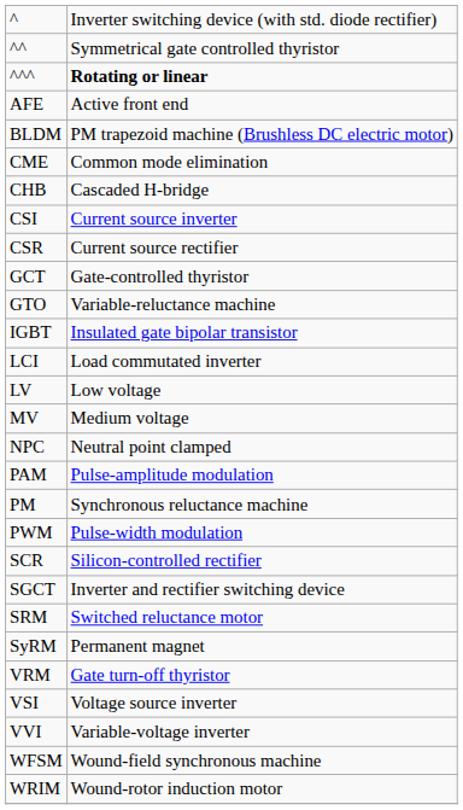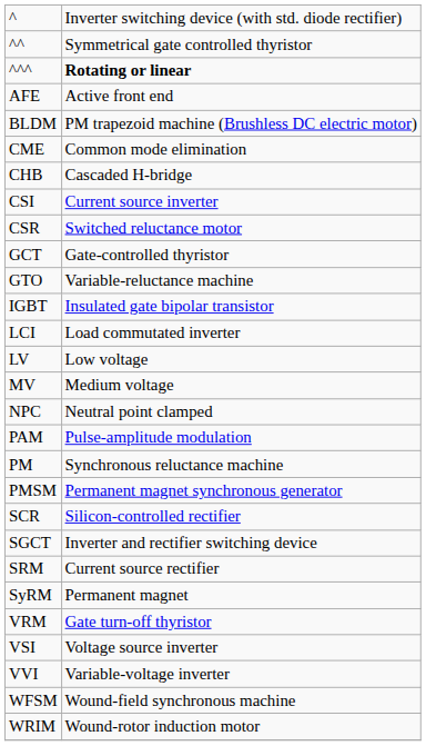 <table class="wikitable"|style=font-size:50%;line-height:50%>
 <tr>
 <td>^</td>
 <td>Inverter switching device (with std. diode rectifier)</td>
 </tr>
 <tr>
 <td>^^</td>
 <td>Symmetrical gate controlled thyristor</td>
 </tr>
 <tr>
 <td>^^^</td>
 <td><strong>Rotating or linear</strong></td>
 </tr>
 <tr>
 <td>AFE</td>
 <td>Active front end</td>
 </tr>
 <tr>
 <td>BLDM</td>
 <td>PM trapezoid machine (<a href='#'>Brushless DC electric motor</a>)</td>
 </tr>
 <tr>
 <td>CME</td>
 <td>Common mode elimination</td>
 </tr>
 <tr>
 <td>CHB</td>
 <td>Cascaded H-bridge</td>
 </tr>
 <tr>
 <td>CSI</td>
 <td><a href='#'>Current source inverter</a></td>
 </tr>
 <tr>
 <td>CSR</td>
-<td>Current source rectifier</td>
+<td><a href='#'>Switched reluctance motor</a></td>
 </tr>
 <tr>
 <td>GCT</td>
 <td>Gate-controlled thyristor</td>
 </tr>
 <tr>
 <td>GTO</td>
 <td>Variable-reluctance machine</td>
 </tr>
 <tr>
 <td>IGBT</td>
 <td><a href='#'>Insulated gate bipolar transistor</a></td>
 </tr>
 <tr>
 <td>LCI</td>
 <td>Load commutated inverter</td>
 </tr>
 <tr>
 <td>LV</td>
 <td>Low voltage</td>
 </tr>
 <tr>
 <td>MV</td>
 <td>Medium voltage</td>
 </tr>
 <tr>
 <td>NPC</td>
 <td>Neutral point clamped</td>
 </tr>
 <tr>
 <td>PAM</td>
 <td><a href='#'>Pulse-amplitude modulation</a></td>
 </tr>
 <tr>
 <td>PM</td>
 <td>Synchronous reluctance machine</td>
 </tr>
 <tr>
-<td>PWM</td>
-<td><a href='#'>Pulse-width modulation</a></td>
+<td>PMSM</td>
+<td><a href='#'>Permanent magnet synchronous generator</a></td>
 </tr>
 <tr>
 <td>SCR</td>
 <td><a href='#'>Silicon-controlled rectifier</a></td>
 </tr>
 <tr>
 <td>SGCT</td>
 <td>Inverter and rectifier switching device</td>
 </tr>
 <tr>
 <td>SRM</td>
-<td><a href='#'>Switched reluctance motor</a></td>
+<td>Current source rectifier</td>
 </tr>
 <tr>
 <td>SyRM</td>
 <td>Permanent magnet</td>
 </tr>
 <tr>
 <td>VRM</td>
 <td><a href='#'>Gate turn-off thyristor</a></td>
 </tr>
 <tr>
 <td>VSI</td>
 <td>Voltage source inverter</td>
 </tr>
 <tr>
 <td>VVI</td>
 <td>Variable-voltage inverter</td>
 </tr>
 <tr>
 <td>WFSM</td>
 <td>Wound-field synchronous machine</td>
 </tr>
 <tr>
 <td>WRIM</td>
 <td>Wound-rotor induction motor</td>
 </tr>
 <tr>
 </tr>
 </table>
